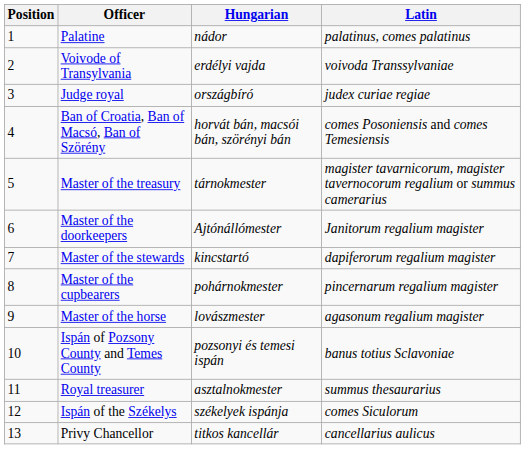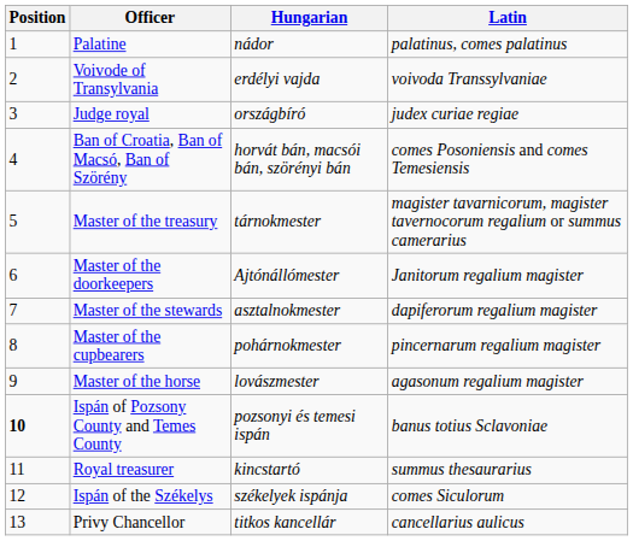 <table class="wikitable">
 <tr>
 <th>Position</th>
 <th>Officer</th>
 <th><a href='#'>Hungarian</a></th>
 <th><a href='#'>Latin</a></th>
 </tr>
 <tr>
 <td>1</td>
 <td><a href='#'>Palatine</a></td>
 <td><em>nádor</em></td>
 <td><em>palatinus, comes palatinus</em></td>
 </tr>
 <tr>
 <td>2</td>
 <td><a href='#'>Voivode of Transylvania</a></td>
 <td><em>erdélyi vajda</em></td>
 <td><em>voivoda Transsylvaniae</em></td>
 </tr>
 <tr>
 <td>3</td>
 <td><a href='#'>Judge royal</a></td>
 <td><em>országbíró</em></td>
 <td><em>judex curiae regiae</em></td>
 </tr>
 <tr>
 <td>4</td>
 <td><a href='#'>Ban of Croatia</a>, <a href='#'>Ban of Macsó</a>, <a href='#'>Ban of Szörény</a></td>
 <td><em>horvát bán, macsói bán, szörényi bán</em></td>
 <td><em>comes Posoniensis</em> and <em>comes Temesiensis</em></td>
 </tr>
 <tr>
 <td>5</td>
 <td><a href='#'>Master of the treasury</a></td>
 <td><em>tárnokmester</em></td>
 <td><em>magister tavarnicorum, magister tavernocorum regalium</em> or <em>summus camerarius</em></td>
 </tr>
 <tr>
 <td>6</td>
 <td><a href='#'>Master of the doorkeepers</a></td>
 <td><em>Ajtónállómester</em></td>
 <td><em>Janitorum regalium magister</em></td>
 </tr>
 <tr>
 <td>7</td>
 <td><a href='#'>Master of the stewards</a></td>
-<td><em>kincstartó</em></td>
+<td><em>asztalnokmester</em></td>
 <td><em>dapiferorum regalium magister</em></td>
 </tr>
 <tr>
 <td>8</td>
 <td><a href='#'>Master of the cupbearers</a></td>
 <td><em>pohárnokmester</em></td>
 <td><em>pincernarum regalium magister</em></td>
 </tr>
 <tr>
 <td>9</td>
 <td><a href='#'>Master of the horse</a></td>
 <td><em>lovászmester</em></td>
 <td><em>agasonum regalium magister</em></td>
 </tr>
 <tr>
-<td>10</td>
+<td><strong>10</strong></td>
 <td><a href='#'>Ispán</a> of <a href='#'>Pozsony County</a> and <a href='#'>Temes County</a></td>
 <td><em>pozsonyi és temesi ispán</em></td>
 <td><em>banus totius Sclavoniae</em></td>
 </tr>
 <tr>
 <td>11</td>
 <td><a href='#'>Royal treasurer</a></td>
-<td><em>asztalnokmester</em></td>
+<td><em>kincstartó</em></td>
 <td><em>summus thesaurarius</em></td>
 </tr>
 <tr>
 <td>12</td>
 <td><a href='#'>Ispán</a> of the <a href='#'>Székelys</a></td>
 <td><em>székelyek ispánja</em></td>
 <td><em>comes Siculorum</em></td>
 </tr>
 <tr>
 <td>13</td>
 <td>Privy Chancellor</td>
 <td><em>titkos kancellár</em></td>
 <td><em>cancellarius aulicus</em></td>
 </tr>
 </table>
